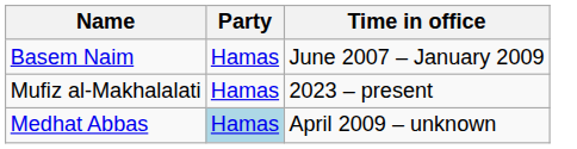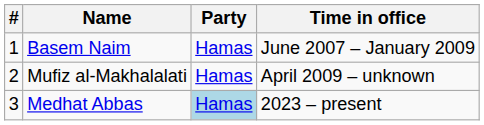 <table class="wikitable">
 <tr>
+<th>#</th>
 <th>Name</th>
 <th>Party</th>
 <th>Time in office</th>
 </tr>
 <tr bgcolor=>
+<td>1</td>
 <td><a href='#'>Basem Naim</a></td>
 <td><a href='#'>Hamas</a></td>
 <td>June 2007 – January 2009</td>
 </tr>
 <tr bgcolor=>
+<td>2</td>
 <td>Mufiz al-Makhalalati</td>
 <td><a href='#'>Hamas</a></td>
+<td>April 2009 – unknown</td>
+</tr>
+<tr>
+<td>3</td>
+<td><a href='#'>Medhat Abbas</a></td>
+<td style="background: lightblue;"><a href='#'>Hamas</a></td>
 <td>2023 – present</td>
 </tr>
-<tr>
-<td><a href='#'>Medhat Abbas</a></td>
-<td style="background: lightblue;"><a href='#'>Hamas</a></td>
-<td>April 2009 – unknown</td>
-</tr>
 </table>
